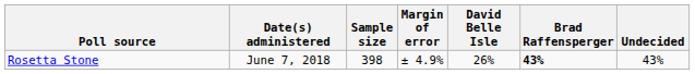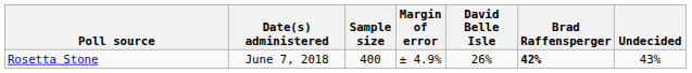 <table class="wikitable">
 <tr valign=bottom>
 <th style="width:245px;">Poll source</th>
 <th style="width:125px;">Date(s)<br>administered</th>
 <th style="width:50px;">Sample<br>size</th>
 <th style="width:50px;">Margin<br>of error</th>
 <th style="width:75px;">David<br>Belle Isle</th>
 <th style="width:75px;">Brad<br>Raffensperger</th>
 <th style="width:75px;">Undecided</th>
 </tr>
 <tr>
 <td><a href='#'>Rosetta Stone</a></td>
 <td align=center>June 7, 2018</td>
-<td align=center>398</td>
+<td align=center>400</td>
 <td align=center>± 4.9%</td>
 <td align=center>26%</td>
-<td><strong>43%</strong></td>
+<td><strong>42%</strong></td>
 <td align=center>43%</td>
 </tr>
 </table>
